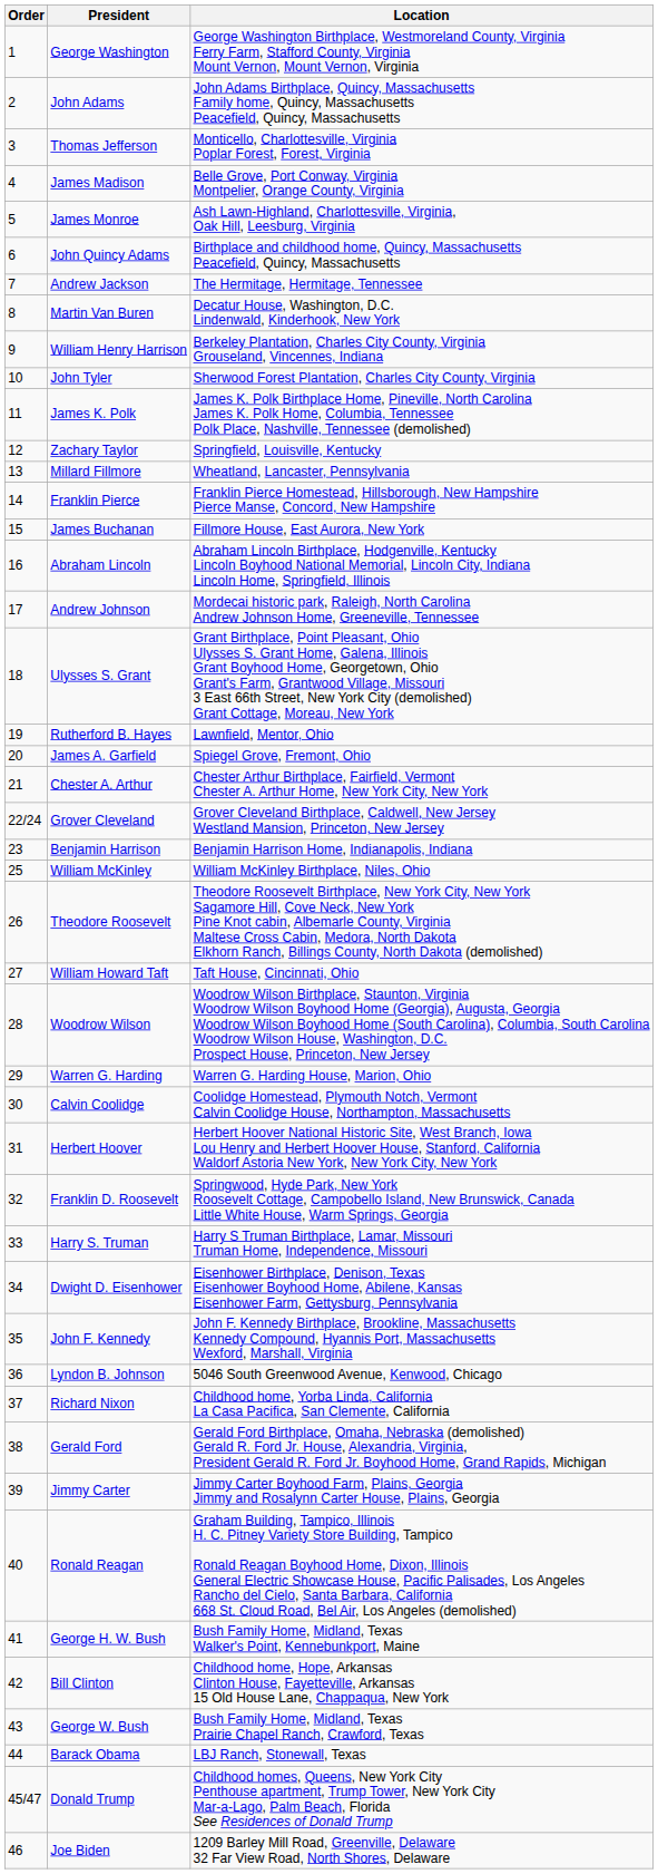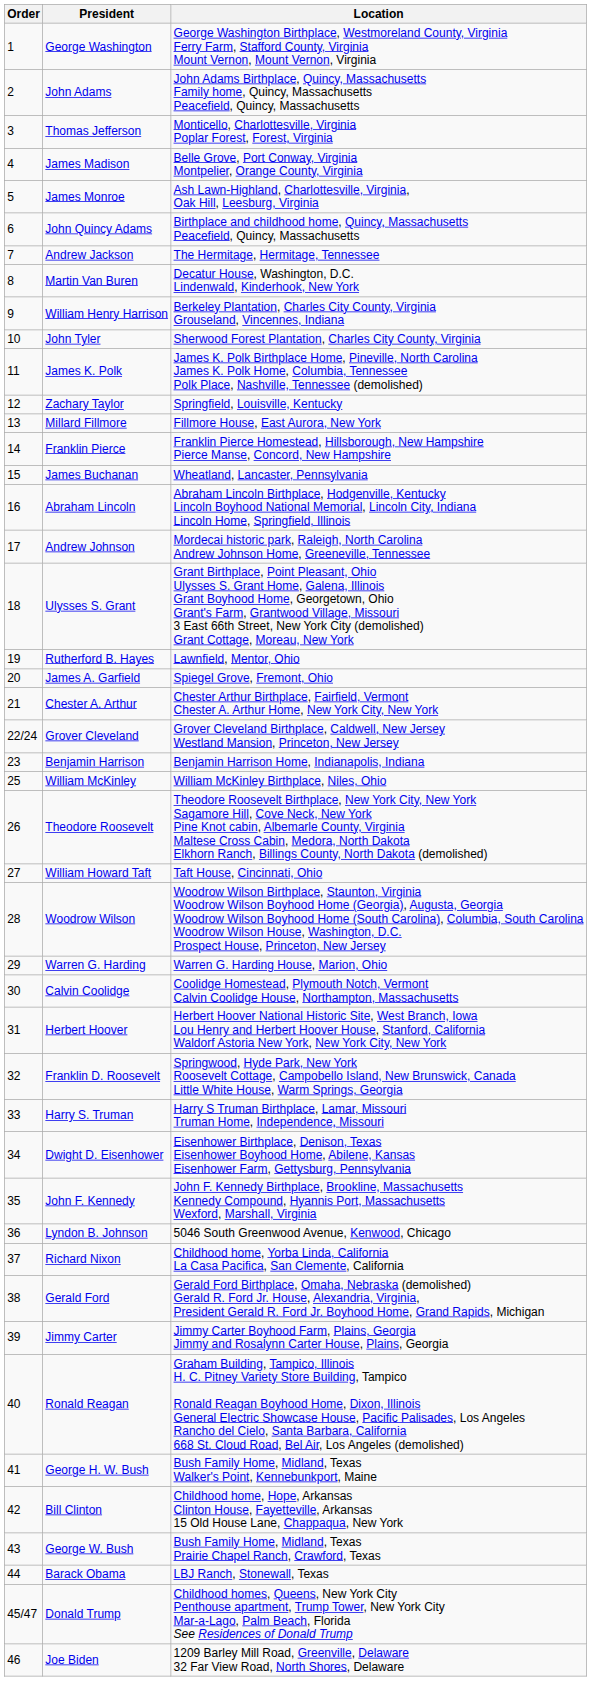 <table class="wikitable sortable">
 <tr>
 <th>Order</th>
 <th>President</th>
 <th>Location</th>
 </tr>
 <tr>
 <td>1</td>
 <td><a href='#'>George Washington</a></td>
 <td><a href='#'>George Washington Birthplace</a>, <a href='#'>Westmoreland County, Virginia</a><br><a href='#'>Ferry Farm</a>, <a href='#'>Stafford County, Virginia</a><br><a href='#'>Mount Vernon</a>, <a href='#'>Mount Vernon</a>, Virginia</td>
 </tr>
 <tr>
 <td>2</td>
 <td><a href='#'>John Adams</a></td>
 <td><a href='#'>John Adams Birthplace</a>, <a href='#'>Quincy, Massachusetts</a><br><a href='#'>Family home</a>, Quincy, Massachusetts<br><a href='#'>Peacefield</a>, Quincy, Massachusetts</td>
 </tr>
 <tr>
 <td>3</td>
 <td><a href='#'>Thomas Jefferson</a></td>
 <td><a href='#'>Monticello</a>, <a href='#'>Charlottesville, Virginia</a><br><a href='#'>Poplar Forest</a>, <a href='#'>Forest, Virginia</a></td>
 </tr>
 <tr>
 <td>4</td>
 <td><a href='#'>James Madison</a></td>
 <td><a href='#'>Belle Grove</a>, <a href='#'>Port Conway, Virginia</a><br><a href='#'>Montpelier</a>, <a href='#'>Orange County, Virginia</a></td>
 </tr>
 <tr>
 <td>5</td>
 <td><a href='#'>James Monroe</a></td>
 <td><a href='#'>Ash Lawn-Highland</a>, <a href='#'>Charlottesville, Virginia</a>,<br><a href='#'>Oak Hill</a>, <a href='#'>Leesburg, Virginia</a></td>
 </tr>
 <tr>
 <td>6</td>
 <td><a href='#'>John Quincy Adams</a></td>
 <td><a href='#'>Birthplace and childhood home</a>, <a href='#'>Quincy, Massachusetts</a><br><a href='#'>Peacefield</a>, Quincy, Massachusetts</td>
 </tr>
 <tr>
 <td>7</td>
 <td><a href='#'>Andrew Jackson</a></td>
 <td><a href='#'>The Hermitage</a>, <a href='#'>Hermitage, Tennessee</a></td>
 </tr>
 <tr>
 <td>8</td>
 <td><a href='#'>Martin Van Buren</a></td>
 <td><a href='#'>Decatur House</a>, Washington, D.C.<br><a href='#'>Lindenwald</a>, <a href='#'>Kinderhook, New York</a></td>
 </tr>
 <tr>
 <td>9</td>
 <td><a href='#'>William Henry Harrison</a></td>
 <td><a href='#'>Berkeley Plantation</a>, <a href='#'>Charles City County, Virginia</a><br><a href='#'>Grouseland</a>, <a href='#'>Vincennes, Indiana</a></td>
 </tr>
 <tr>
 <td>10</td>
 <td><a href='#'>John Tyler</a></td>
 <td><a href='#'>Sherwood Forest Plantation</a>, <a href='#'>Charles City County, Virginia</a></td>
 </tr>
 <tr>
 <td>11</td>
 <td><a href='#'>James K. Polk</a></td>
 <td><a href='#'>James K. Polk Birthplace Home</a>, <a href='#'>Pineville, North Carolina</a><br><a href='#'>James K. Polk Home</a>, <a href='#'>Columbia, Tennessee</a><br><a href='#'>Polk Place</a>, <a href='#'>Nashville, Tennessee</a> (demolished)</td>
 </tr>
 <tr>
 <td>12</td>
 <td><a href='#'>Zachary Taylor</a></td>
 <td><a href='#'>Springfield</a>, <a href='#'>Louisville, Kentucky</a></td>
 </tr>
 <tr>
 <td>13</td>
 <td><a href='#'>Millard Fillmore</a></td>
-<td><a href='#'>Wheatland</a>, <a href='#'>Lancaster, Pennsylvania</a></td>
+<td><a href='#'>Fillmore House</a>, <a href='#'>East Aurora, New York</a></td>
 </tr>
 <tr>
 <td>14</td>
 <td><a href='#'>Franklin Pierce</a></td>
 <td><a href='#'>Franklin Pierce Homestead</a>, <a href='#'>Hillsborough, New Hampshire</a><br><a href='#'>Pierce Manse</a>, <a href='#'>Concord, New Hampshire</a></td>
 </tr>
 <tr>
 <td>15</td>
 <td><a href='#'>James Buchanan</a></td>
-<td><a href='#'>Fillmore House</a>, <a href='#'>East Aurora, New York</a></td>
+<td><a href='#'>Wheatland</a>, <a href='#'>Lancaster, Pennsylvania</a></td>
 </tr>
 <tr>
 <td>16</td>
 <td><a href='#'>Abraham Lincoln</a></td>
 <td><a href='#'>Abraham Lincoln Birthplace</a>, <a href='#'>Hodgenville, Kentucky</a><br><a href='#'>Lincoln Boyhood National Memorial</a>, <a href='#'>Lincoln City, Indiana</a><br><a href='#'>Lincoln Home</a>, <a href='#'>Springfield, Illinois</a></td>
 </tr>
 <tr>
 <td>17</td>
 <td><a href='#'>Andrew Johnson</a></td>
 <td><a href='#'>Mordecai historic park</a>, <a href='#'>Raleigh, North Carolina</a><br><a href='#'>Andrew Johnson Home</a>, <a href='#'>Greeneville, Tennessee</a></td>
 </tr>
 <tr>
 <td>18</td>
 <td><a href='#'>Ulysses S. Grant</a></td>
 <td><a href='#'>Grant Birthplace</a>, <a href='#'>Point Pleasant, Ohio</a><br><a href='#'>Ulysses S. Grant Home</a>, <a href='#'>Galena, Illinois</a><br><a href='#'>Grant Boyhood Home</a>, Georgetown, Ohio<br><a href='#'>Grant's Farm</a>, <a href='#'>Grantwood Village, Missouri</a><br>3 East 66th Street, New York City (demolished)<br><a href='#'>Grant Cottage</a>, <a href='#'>Moreau, New York</a></td>
 </tr>
 <tr>
 <td>19</td>
 <td><a href='#'>Rutherford B. Hayes</a></td>
 <td><a href='#'>Lawnfield</a>, <a href='#'>Mentor, Ohio</a></td>
 </tr>
 <tr>
 <td>20</td>
 <td><a href='#'>James A. Garfield</a></td>
 <td><a href='#'>Spiegel Grove</a>, <a href='#'>Fremont, Ohio</a></td>
 </tr>
 <tr>
 <td>21</td>
 <td><a href='#'>Chester A. Arthur</a></td>
 <td><a href='#'>Chester Arthur Birthplace</a>, <a href='#'>Fairfield, Vermont</a><br><a href='#'>Chester A. Arthur Home</a>, <a href='#'>New York City, New York</a></td>
 </tr>
 <tr>
 <td>22/24</td>
 <td><a href='#'>Grover Cleveland</a></td>
 <td><a href='#'>Grover Cleveland Birthplace</a>, <a href='#'>Caldwell, New Jersey</a><br><a href='#'>Westland Mansion</a>, <a href='#'>Princeton, New Jersey</a></td>
 </tr>
 <tr>
 <td>23</td>
 <td><a href='#'>Benjamin Harrison</a></td>
 <td><a href='#'>Benjamin Harrison Home</a>, <a href='#'>Indianapolis, Indiana</a></td>
 </tr>
 <tr>
 <td>25</td>
 <td><a href='#'>William McKinley</a></td>
 <td><a href='#'>William McKinley Birthplace</a>, <a href='#'>Niles, Ohio</a></td>
 </tr>
 <tr>
 <td>26</td>
 <td><a href='#'>Theodore Roosevelt</a></td>
 <td><a href='#'>Theodore Roosevelt Birthplace</a>, <a href='#'>New York City, New York</a><br><a href='#'>Sagamore Hill</a>, <a href='#'>Cove Neck, New York</a><br><a href='#'>Pine Knot cabin</a>, <a href='#'>Albemarle County, Virginia</a><br><a href='#'>Maltese Cross Cabin</a>, <a href='#'>Medora, North Dakota</a><br><a href='#'>Elkhorn Ranch</a>, <a href='#'>Billings County, North Dakota</a> (demolished)</td>
 </tr>
 <tr>
 <td>27</td>
 <td><a href='#'>William Howard Taft</a></td>
 <td><a href='#'>Taft House</a>, <a href='#'>Cincinnati, Ohio</a></td>
 </tr>
 <tr>
 <td>28</td>
 <td><a href='#'>Woodrow Wilson</a></td>
 <td><a href='#'>Woodrow Wilson Birthplace</a>, <a href='#'>Staunton, Virginia</a><br><a href='#'>Woodrow Wilson Boyhood Home (Georgia)</a>, <a href='#'>Augusta, Georgia</a><br><a href='#'>Woodrow Wilson Boyhood Home (South Carolina)</a>, <a href='#'>Columbia, South Carolina</a><br><a href='#'>Woodrow Wilson House</a>, <a href='#'>Washington, D.C.</a><br><a href='#'>Prospect House</a>, <a href='#'>Princeton, New Jersey</a></td>
 </tr>
 <tr>
 <td>29</td>
 <td><a href='#'>Warren G. Harding</a></td>
 <td><a href='#'>Warren G. Harding House</a>, <a href='#'>Marion, Ohio</a></td>
 </tr>
 <tr>
 <td>30</td>
 <td><a href='#'>Calvin Coolidge</a></td>
 <td><a href='#'>Coolidge Homestead</a>, <a href='#'>Plymouth Notch, Vermont</a><br><a href='#'>Calvin Coolidge House</a>, <a href='#'>Northampton, Massachusetts</a></td>
 </tr>
 <tr>
 <td>31</td>
 <td><a href='#'>Herbert Hoover</a></td>
 <td><a href='#'>Herbert Hoover National Historic Site</a>, <a href='#'>West Branch, Iowa</a><br><a href='#'>Lou Henry and Herbert Hoover House</a>, <a href='#'>Stanford, California</a><br><a href='#'>Waldorf Astoria New York</a>, <a href='#'>New York City, New York</a></td>
 </tr>
 <tr>
 <td>32</td>
 <td><a href='#'>Franklin D. Roosevelt</a></td>
 <td><a href='#'>Springwood</a>, <a href='#'>Hyde Park, New York</a><br><a href='#'>Roosevelt Cottage</a>, <a href='#'>Campobello Island, New Brunswick, Canada</a><br><a href='#'>Little White House</a>, <a href='#'>Warm Springs, Georgia</a></td>
 </tr>
 <tr>
 <td>33</td>
 <td><a href='#'>Harry S. Truman</a></td>
 <td><a href='#'>Harry S Truman Birthplace</a>, <a href='#'>Lamar, Missouri</a> <br><a href='#'>Truman Home</a>, <a href='#'>Independence, Missouri</a></td>
 </tr>
 <tr>
 <td>34</td>
 <td><a href='#'>Dwight D. Eisenhower</a></td>
 <td><a href='#'>Eisenhower Birthplace</a>, <a href='#'>Denison, Texas</a> <br><a href='#'>Eisenhower Boyhood Home</a>, <a href='#'>Abilene, Kansas</a> <br><a href='#'>Eisenhower Farm</a>, <a href='#'>Gettysburg, Pennsylvania</a></td>
 </tr>
 <tr>
 <td>35</td>
 <td><a href='#'>John F. Kennedy</a></td>
 <td><a href='#'>John F. Kennedy Birthplace</a>, <a href='#'>Brookline, Massachusetts</a><br><a href='#'>Kennedy Compound</a>, <a href='#'>Hyannis Port, Massachusetts</a><br><a href='#'>Wexford</a>, <a href='#'>Marshall, Virginia</a></td>
 </tr>
 <tr>
 <td>36</td>
 <td><a href='#'>Lyndon B. Johnson</a></td>
 <td>5046 South Greenwood Avenue, <a href='#'>Kenwood</a>, Chicago</td>
 </tr>
 <tr>
 <td>37</td>
 <td><a href='#'>Richard Nixon</a></td>
 <td><a href='#'>Childhood home</a>, <a href='#'>Yorba Linda, California</a><br><a href='#'>La Casa Pacifica</a>, <a href='#'>San Clemente</a>, California</td>
 </tr>
 <tr>
 <td>38</td>
 <td><a href='#'>Gerald Ford</a></td>
 <td><a href='#'>Gerald Ford Birthplace</a>, <a href='#'>Omaha, Nebraska</a> (demolished)<br><a href='#'>Gerald R. Ford Jr. House</a>, <a href='#'>Alexandria, Virginia</a>,<br><a href='#'>President Gerald R. Ford Jr. Boyhood Home</a>, <a href='#'>Grand Rapids</a>, Michigan</td>
 </tr>
 <tr>
 <td>39</td>
 <td><a href='#'>Jimmy Carter</a></td>
 <td><a href='#'>Jimmy Carter Boyhood Farm</a>, <a href='#'>Plains, Georgia</a><br><a href='#'>Jimmy and Rosalynn Carter House</a>, <a href='#'>Plains</a>, Georgia</td>
 </tr>
 <tr>
 <td>40</td>
 <td><a href='#'>Ronald Reagan</a></td>
 <td><a href='#'>Graham Building</a>, <a href='#'>Tampico, Illinois</a><br><a href='#'>H. C. Pitney Variety Store Building</a>, Tampico<br><br><a href='#'>Ronald Reagan Boyhood Home</a>, <a href='#'>Dixon, Illinois</a><br><a href='#'>General Electric Showcase House</a>, <a href='#'>Pacific Palisades</a>, Los Angeles<br><a href='#'>Rancho del Cielo</a>, <a href='#'>Santa Barbara, California</a><br><a href='#'>668 St. Cloud Road</a>, <a href='#'>Bel Air</a>, Los Angeles (demolished)</td>
 </tr>
 <tr>
 <td>41</td>
 <td><a href='#'>George H. W. Bush</a></td>
 <td><a href='#'>Bush Family Home</a>, <a href='#'>Midland</a>, Texas<br><a href='#'>Walker's Point</a>, <a href='#'>Kennebunkport</a>, Maine</td>
 </tr>
 <tr>
 <td>42</td>
 <td><a href='#'>Bill Clinton</a></td>
 <td><a href='#'>Childhood home</a>, <a href='#'>Hope</a>, Arkansas<br><a href='#'>Clinton House</a>, <a href='#'>Fayetteville</a>, Arkansas<br>15 Old House Lane, <a href='#'>Chappaqua</a>, New York</td>
 </tr>
 <tr>
 <td>43</td>
 <td><a href='#'>George W. Bush</a></td>
 <td><a href='#'>Bush Family Home</a>, <a href='#'>Midland</a>, Texas<br><a href='#'>Prairie Chapel Ranch</a>, <a href='#'>Crawford</a>, Texas</td>
 </tr>
 <tr>
 <td>44</td>
 <td><a href='#'>Barack Obama</a></td>
 <td><a href='#'>LBJ Ranch</a>, <a href='#'>Stonewall</a>, Texas</td>
 </tr>
 <tr>
 <td>45/47</td>
 <td><a href='#'>Donald Trump</a></td>
 <td><a href='#'>Childhood homes</a>, <a href='#'>Queens</a>, New York City<br><a href='#'>Penthouse apartment</a>, <a href='#'>Trump Tower</a>, New York City<br><a href='#'>Mar-a-Lago</a>, <a href='#'>Palm Beach</a>, Florida<br><em>See <a href='#'>Residences of Donald Trump</a></em></td>
 </tr>
 <tr>
 <td>46</td>
 <td><a href='#'>Joe Biden</a></td>
 <td>1209 Barley Mill Road, <a href='#'>Greenville</a>, <a href='#'>Delaware</a><br>32 Far View Road, <a href='#'>North Shores</a>, Delaware</td>
 </tr>
 </table>
